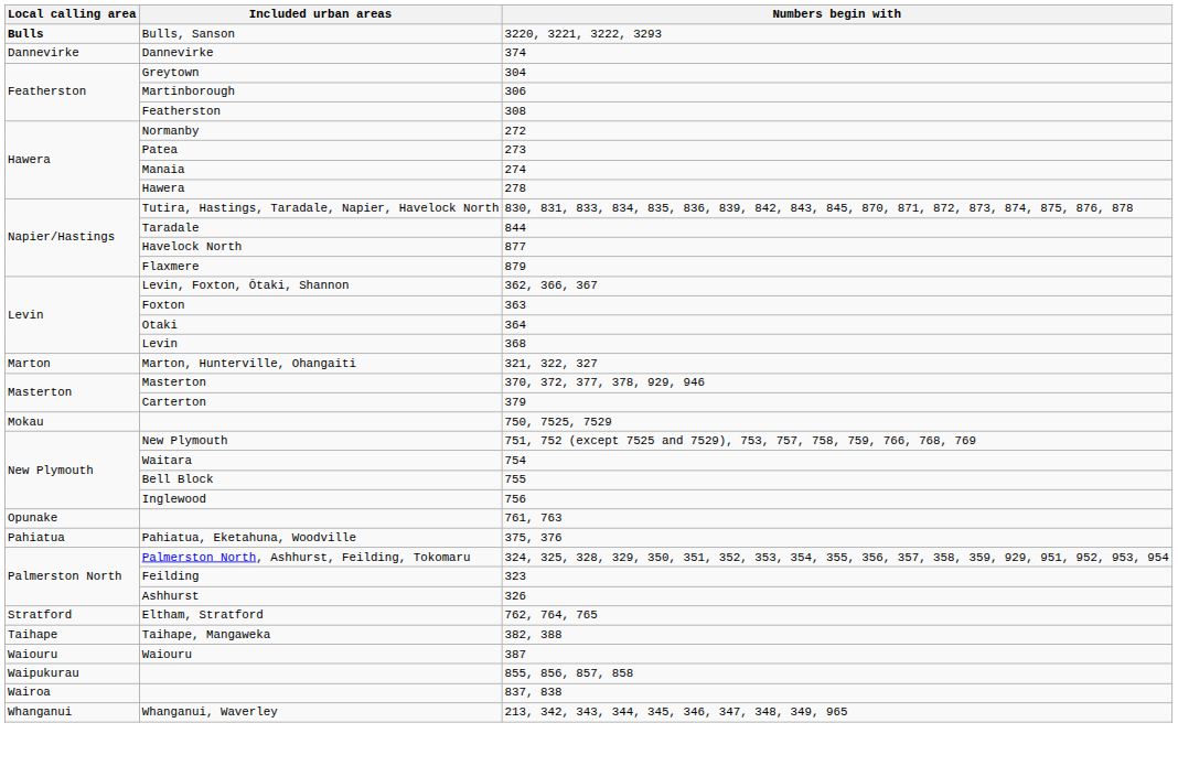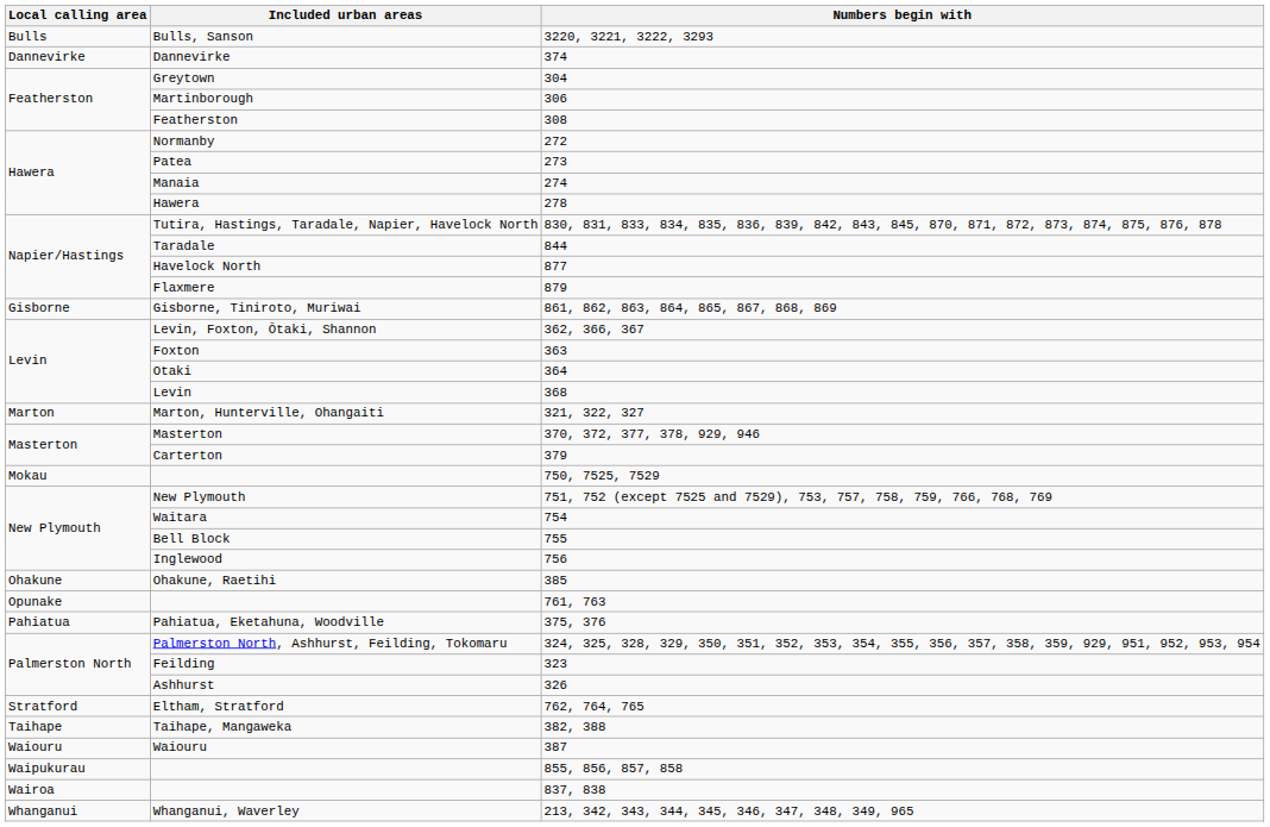 <table class="wikitable">
 <tr>
 <th>Local calling area</th>
 <th>Included urban areas</th>
 <th>Numbers begin with</th>
 </tr>
 <tr>
-<td><strong>Bulls</strong></td>
+<td>Bulls</td>
 <td>Bulls, Sanson</td>
 <td>3220, 3221, 3222, 3293</td>
 </tr>
 <tr>
 <td>Dannevirke</td>
 <td>Dannevirke</td>
 <td>374</td>
 </tr>
 <tr>
 <td rowspan="3">Featherston</td>
 <td>Greytown</td>
 <td>304</td>
 </tr>
 <tr>
 <td>Martinborough</td>
 <td>306</td>
 </tr>
 <tr>
 <td>Featherston</td>
 <td>308</td>
 </tr>
 <tr>
 <td rowspan="4">Hawera</td>
 <td>Normanby</td>
 <td>272</td>
 </tr>
 <tr>
 <td>Patea</td>
 <td>273</td>
 </tr>
 <tr>
 <td>Manaia</td>
 <td>274</td>
 </tr>
 <tr>
 <td>Hawera</td>
 <td>278</td>
 </tr>
 <tr>
 <td rowspan="4">Napier/Hastings</td>
 <td>Tutira, Hastings, Taradale, Napier, Havelock North</td>
 <td>830, 831, 833, 834, 835, 836, 839, 842, 843, 845, 870, 871, 872, 873, 874, 875, 876, 878</td>
 </tr>
 <tr>
 <td>Taradale</td>
 <td>844</td>
 </tr>
 <tr>
 <td>Havelock North</td>
 <td>877</td>
 </tr>
 <tr>
 <td>Flaxmere</td>
 <td>879</td>
 </tr>
 <tr>
+<td>Gisborne</td>
+<td>Gisborne, Tiniroto, Muriwai</td>
+<td>861, 862, 863, 864, 865, 867, 868, 869</td>
+</tr>
+<tr>
 <td rowspan="4">Levin</td>
 <td>Levin, Foxton, Ōtaki, Shannon</td>
 <td>362, 366, 367</td>
 </tr>
 <tr>
 <td>Foxton</td>
 <td>363</td>
 </tr>
 <tr>
 <td>Otaki</td>
 <td>364</td>
 </tr>
 <tr>
 <td>Levin</td>
 <td>368</td>
 </tr>
 <tr>
 <td>Marton</td>
 <td>Marton, Hunterville, Ohangaiti</td>
 <td>321, 322, 327</td>
 </tr>
 <tr>
 <td rowspan="2">Masterton</td>
 <td>Masterton</td>
 <td>370, 372, 377, 378, 929, 946</td>
 </tr>
 <tr>
 <td>Carterton</td>
 <td>379</td>
 </tr>
 <tr>
 <td>Mokau</td>
 <td></td>
 <td>750, 7525, 7529</td>
 </tr>
 <tr>
 <td rowspan="4">New Plymouth</td>
 <td>New Plymouth</td>
 <td>751, 752 (except 7525 and 7529), 753, 757, 758, 759, 766, 768, 769</td>
 </tr>
 <tr>
 <td>Waitara</td>
 <td>754</td>
 </tr>
 <tr>
 <td>Bell Block</td>
 <td>755</td>
 </tr>
 <tr>
 <td>Inglewood</td>
 <td>756</td>
+</tr>
+<tr>
+<td>Ohakune</td>
+<td>Ohakune, Raetihi</td>
+<td>385</td>
 </tr>
 <tr>
 <td>Opunake</td>
 <td></td>
 <td>761, 763</td>
 </tr>
 <tr>
 <td>Pahiatua</td>
 <td>Pahiatua, Eketahuna, Woodville</td>
 <td>375, 376</td>
 </tr>
 <tr>
 <td rowspan="3">Palmerston North</td>
 <td><a href='#'>Palmerston North</a>, Ashhurst, Feilding, Tokomaru</td>
 <td>324, 325, 328, 329, 350, 351, 352, 353, 354, 355, 356, 357, 358, 359, 929, 951, 952, 953, 954</td>
 </tr>
 <tr>
 <td>Feilding</td>
 <td>323</td>
 </tr>
 <tr>
 <td>Ashhurst</td>
 <td>326</td>
 </tr>
 <tr>
 <td>Stratford</td>
 <td>Eltham, Stratford</td>
 <td>762, 764, 765</td>
 </tr>
 <tr>
 <td>Taihape</td>
 <td>Taihape, Mangaweka</td>
 <td>382, 388</td>
 </tr>
 <tr>
 <td>Waiouru</td>
 <td>Waiouru</td>
 <td>387</td>
 </tr>
 <tr>
 <td>Waipukurau</td>
 <td></td>
 <td>855, 856, 857, 858</td>
 </tr>
 <tr>
 <td>Wairoa</td>
 <td></td>
 <td>837, 838</td>
 </tr>
 <tr>
 <td>Whanganui</td>
 <td>Whanganui, Waverley</td>
 <td>213, 342, 343, 344, 345, 346, 347, 348, 349, 965</td>
 </tr>
 </table>
